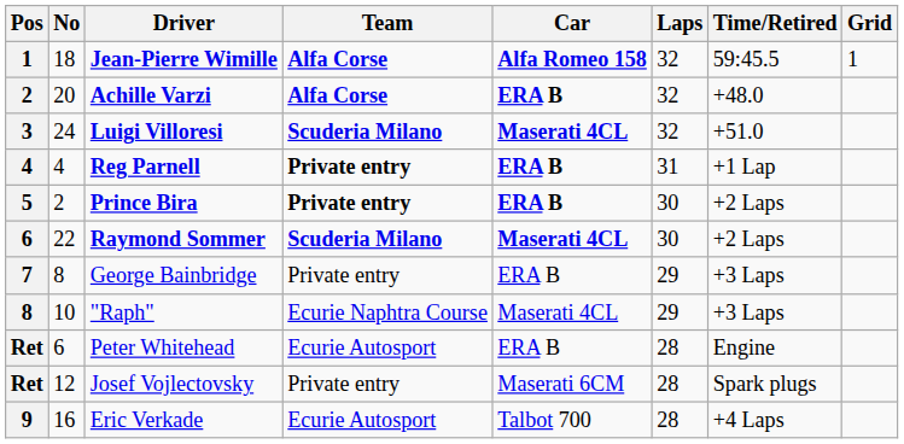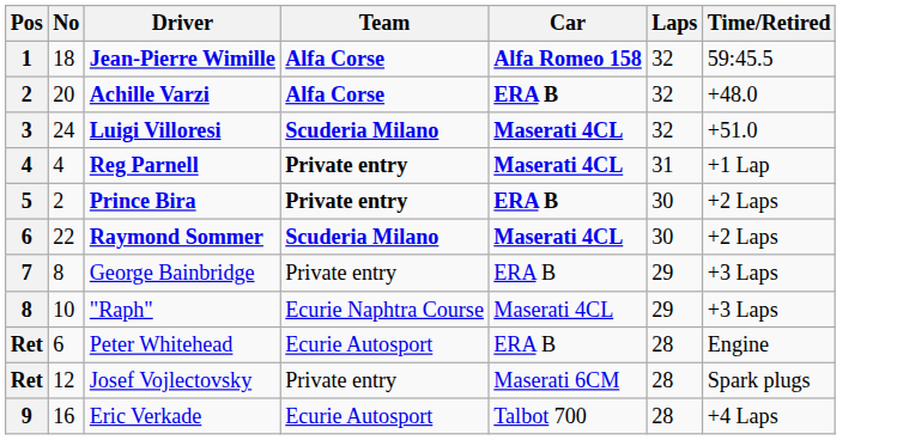 <table class="wikitable" style="font-size: 95%;">
 <tr>
 <th>Pos</th>
 <th>No</th>
 <th>Driver</th>
 <th>Team</th>
 <th>Car</th>
 <th>Laps</th>
 <th>Time/Retired</th>
-<th>Grid</th>
 </tr>
 <tr>
 <th>1</th>
 <td>18</td>
 <td> <strong><a href='#'>Jean-Pierre Wimille</a></strong></td>
 <td><strong><a href='#'>Alfa Corse</a></strong></td>
 <td><strong><a href='#'>Alfa Romeo 158</a></strong></td>
 <td>32</td>
 <td>59:45.5</td>
-<td>1</td>
 </tr>
 <tr>
 <th>2</th>
 <td>20</td>
 <td> <strong><a href='#'>Achille Varzi</a></strong></td>
 <td><strong><a href='#'>Alfa Corse</a></strong></td>
 <td><strong><a href='#'>ERA</a> B</strong></td>
 <td>32</td>
 <td>+48.0</td>
-<td></td>
 </tr>
 <tr>
 <th>3</th>
 <td>24</td>
 <td> <strong><a href='#'>Luigi Villoresi</a></strong></td>
 <td><strong><a href='#'>Scuderia Milano</a></strong></td>
 <td><strong><a href='#'>Maserati 4CL</a></strong></td>
 <td>32</td>
 <td>+51.0</td>
-<td></td>
 </tr>
 <tr>
 <th>4</th>
 <td>4</td>
 <td> <strong><a href='#'>Reg Parnell</a></strong></td>
 <td><strong>Private entry</strong></td>
-<td><strong><a href='#'>ERA</a> B</strong></td>
+<td><strong><a href='#'>Maserati 4CL</a></strong></td>
 <td>31</td>
 <td>+1 Lap</td>
-<td></td>
 </tr>
 <tr>
 <th>5</th>
 <td>2</td>
 <td> <strong><a href='#'>Prince Bira</a></strong></td>
 <td><strong>Private entry</strong></td>
 <td><strong><a href='#'>ERA</a> B</strong></td>
 <td>30</td>
 <td>+2 Laps</td>
-<td></td>
 </tr>
 <tr>
 <th>6</th>
 <td>22</td>
 <td> <strong><a href='#'>Raymond Sommer</a></strong></td>
 <td><strong><a href='#'>Scuderia Milano</a></strong></td>
 <td><strong><a href='#'>Maserati 4CL</a></strong></td>
 <td>30</td>
 <td>+2 Laps</td>
-<td></td>
 </tr>
 <tr>
 <th>7</th>
 <td>8</td>
 <td> <a href='#'>George Bainbridge</a></td>
 <td>Private entry</td>
 <td><a href='#'>ERA</a> B</td>
 <td>29</td>
 <td>+3 Laps</td>
-<td></td>
 </tr>
 <tr>
 <th>8</th>
 <td>10</td>
 <td> <a href='#'>"Raph"</a></td>
 <td><a href='#'>Ecurie Naphtra Course</a></td>
 <td><a href='#'>Maserati 4CL</a></td>
 <td>29</td>
 <td>+3 Laps</td>
-<td></td>
 </tr>
 <tr>
 <th>Ret</th>
 <td>6</td>
 <td> <a href='#'>Peter Whitehead</a></td>
 <td><a href='#'>Ecurie Autosport</a></td>
 <td><a href='#'>ERA</a> B</td>
 <td>28</td>
 <td>Engine</td>
-<td></td>
 </tr>
 <tr>
 <th>Ret</th>
 <td>12</td>
 <td> <a href='#'>Josef Vojlectovsky</a></td>
 <td>Private entry</td>
 <td><a href='#'>Maserati 6CM</a></td>
 <td>28</td>
 <td>Spark plugs</td>
-<td></td>
 </tr>
 <tr>
 <th>9</th>
 <td>16</td>
 <td> <a href='#'>Eric Verkade</a></td>
 <td><a href='#'>Ecurie Autosport</a></td>
 <td><a href='#'>Talbot</a> 700</td>
 <td>28</td>
 <td>+4 Laps</td>
-<td></td>
 </tr>
 </table>
